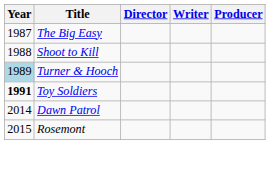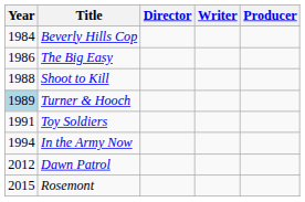 <table class="wikitable">
 <tr>
 <th>Year</th>
 <th>Title</th>
 <th><a href='#'>Director</a></th>
 <th><a href='#'>Writer</a></th>
 <th><a href='#'>Producer</a></th>
 </tr>
 <tr>
-<td>1987</td>
+<td>1984</td>
+<td><em><a href='#'>Beverly Hills Cop</a></em></td>
+<td></td>
+<td></td>
+<td></td>
+</tr>
+<tr>
+<td>1986</td>
 <td><em><a href='#'>The Big Easy</a></em></td>
 <td></td>
 <td></td>
 <td></td>
 </tr>
 <tr>
 <td>1988</td>
 <td><em><a href='#'>Shoot to Kill</a></em></td>
 <td></td>
 <td></td>
 <td></td>
 </tr>
 <tr>
 <td style="background: lightblue;">1989</td>
 <td><em><a href='#'>Turner & Hooch</a></em></td>
 <td></td>
 <td></td>
 <td></td>
 </tr>
 <tr>
-<td><strong>1991</strong></td>
+<td>1991</td>
 <td><em><a href='#'>Toy Soldiers</a></em></td>
 <td></td>
 <td></td>
 <td></td>
 </tr>
 <tr>
-<td>2014</td>
+<td>1994</td>
+<td><em><a href='#'>In the Army Now</a></em></td>
+<td></td>
+<td></td>
+<td></td>
+</tr>
+<tr>
+<td>2012</td>
 <td><em><a href='#'>Dawn Patrol</a></em></td>
 <td></td>
 <td></td>
 <td></td>
 </tr>
 <tr>
 <td>2015</td>
 <td><em>Rosemont</em></td>
 <td></td>
 <td></td>
 <td></td>
 </tr>
 </table>
